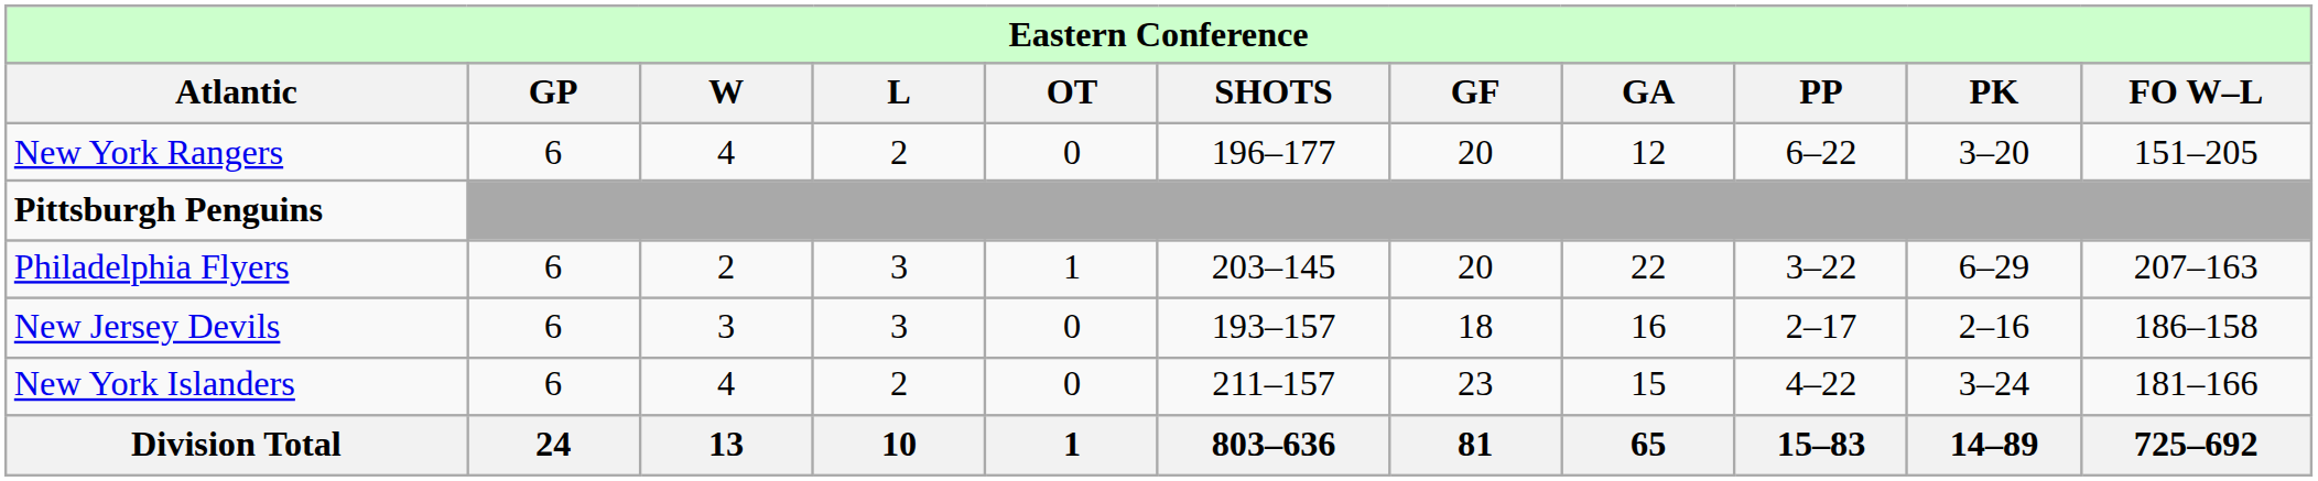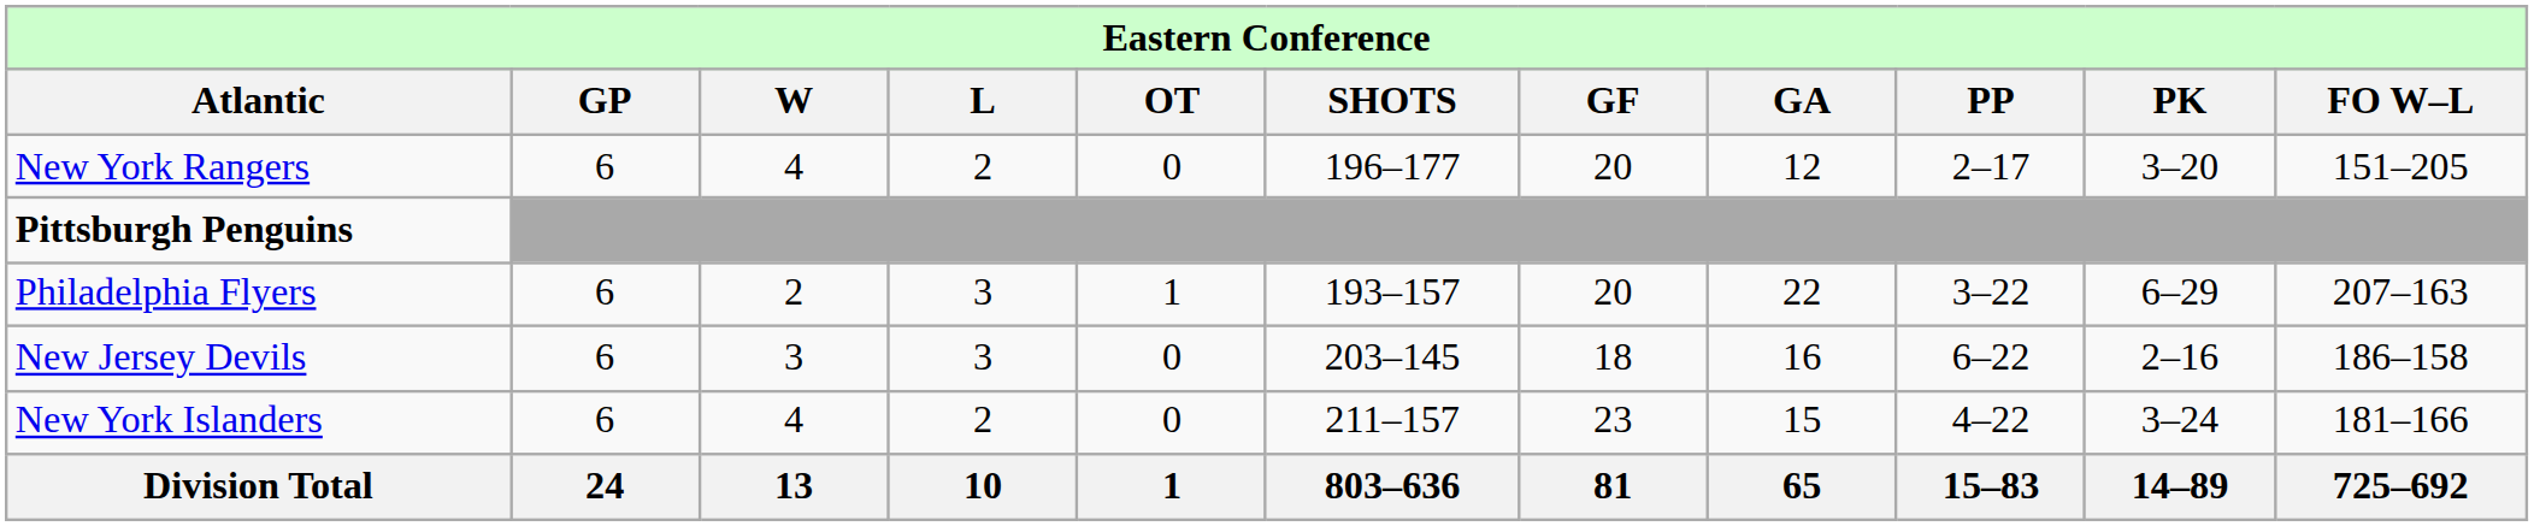 <table class="wikitable" style="text-align:center; width:65em; font-size:85%;">
 <tr style="background:#cfc; font-weight:bold;">
 <td colspan=11>Eastern Conference</td>
 </tr>
 <tr>
 <th width="20%">Atlantic</th>
 <th width="7.5%">GP</th>
 <th width="7.5%">W</th>
 <th width="7.5%">L</th>
 <th width="7.5%">OT</th>
 <th width="10%">SHOTS</th>
 <th width="7.5%">GF</th>
 <th width="7.5%">GA</th>
 <th width="7.5%">PP</th>
 <th width="7.5%">PK</th>
 <th width="10%">FO W–L</th>
 </tr>
 <tr>
 <td align=left><a href='#'>New York Rangers</a></td>
 <td>6</td>
 <td>4</td>
 <td>2</td>
 <td>0</td>
 <td>196–177</td>
 <td>20</td>
 <td>12</td>
-<td>6–22</td>
+<td>2–17</td>
 <td>3–20</td>
 <td>151–205</td>
 </tr>
 <tr>
 <td align=left><strong>Pittsburgh Penguins</strong></td>
 <td style="background:darkgray;" colspan=10></td>
 </tr>
 <tr>
 <td align=left><a href='#'>Philadelphia Flyers</a></td>
 <td>6</td>
 <td>2</td>
 <td>3</td>
 <td>1</td>
-<td>203–145</td>
+<td>193–157</td>
 <td>20</td>
 <td>22</td>
 <td>3–22</td>
 <td>6–29</td>
 <td>207–163</td>
 </tr>
 <tr>
 <td align=left><a href='#'>New Jersey Devils</a></td>
 <td>6</td>
 <td>3</td>
 <td>3</td>
 <td>0</td>
-<td>193–157</td>
+<td>203–145</td>
 <td>18</td>
 <td>16</td>
-<td>2–17</td>
+<td>6–22</td>
 <td>2–16</td>
 <td>186–158</td>
 </tr>
 <tr>
 <td align=left><a href='#'>New York Islanders</a></td>
 <td>6</td>
 <td>4</td>
 <td>2</td>
 <td>0</td>
 <td>211–157</td>
 <td>23</td>
 <td>15</td>
 <td>4–22</td>
 <td>3–24</td>
 <td>181–166</td>
 </tr>
 <tr>
 <th>Division Total</th>
 <th>24</th>
 <th>13</th>
 <th>10</th>
 <th>1</th>
 <th>803–636</th>
 <th>81</th>
 <th>65</th>
 <th>15–83</th>
 <th>14–89</th>
 <th>725–692</th>
 </tr>
 </table>
